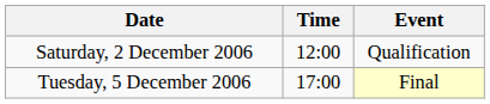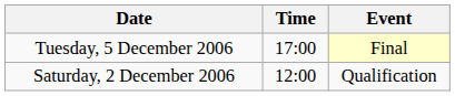 <table class = "wikitable" style="text-align:center;">
 <tr>
 <th width=220>Date</th>
 <th width=50>Time</th>
 <th width=100>Event</th>
 </tr>
 <tr>
+<td>Tuesday, 5 December 2006</td>
+<td>17:00</td>
+<td bgcolor=ffffcc>Final</td>
+</tr>
+<tr>
 <td>Saturday, 2 December 2006</td>
 <td>12:00</td>
 <td>Qualification</td>
 </tr>
-<tr>
-<td>Tuesday, 5 December 2006</td>
-<td>17:00</td>
-<td bgcolor=ffffcc>Final</td>
-</tr>
 </table>
